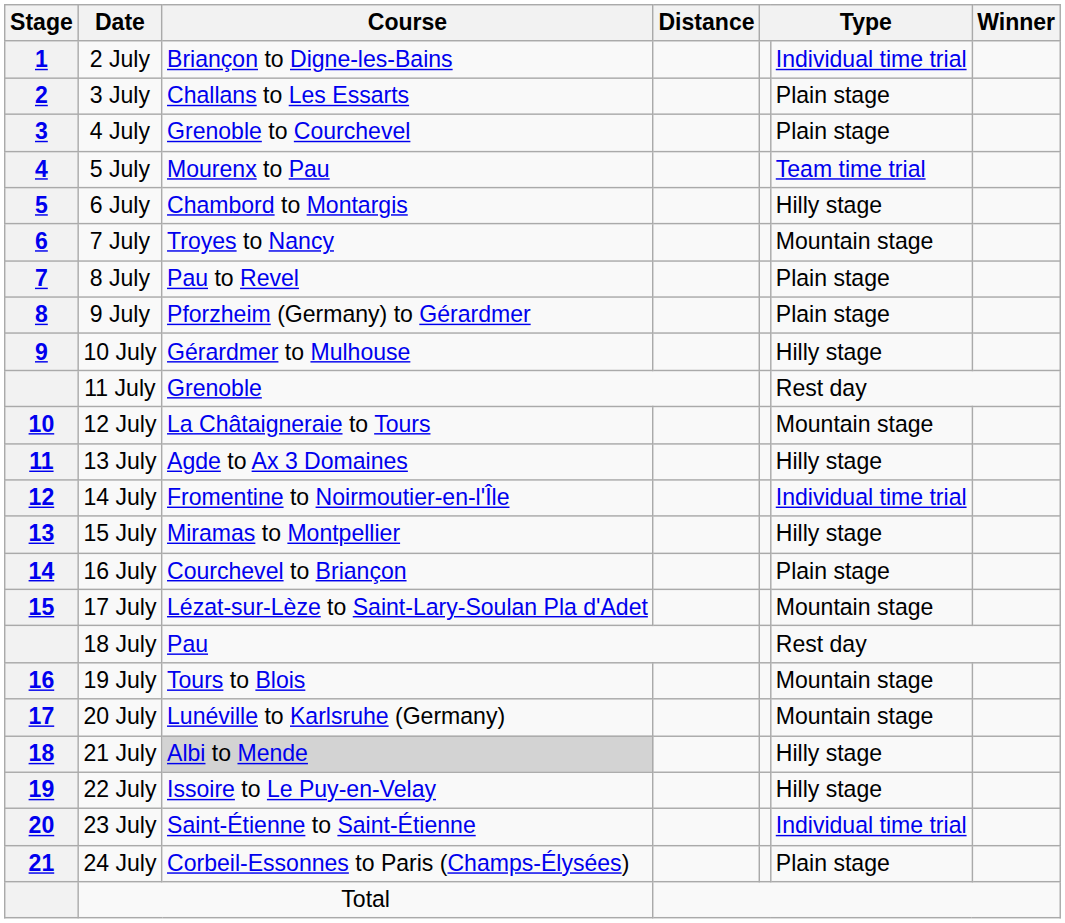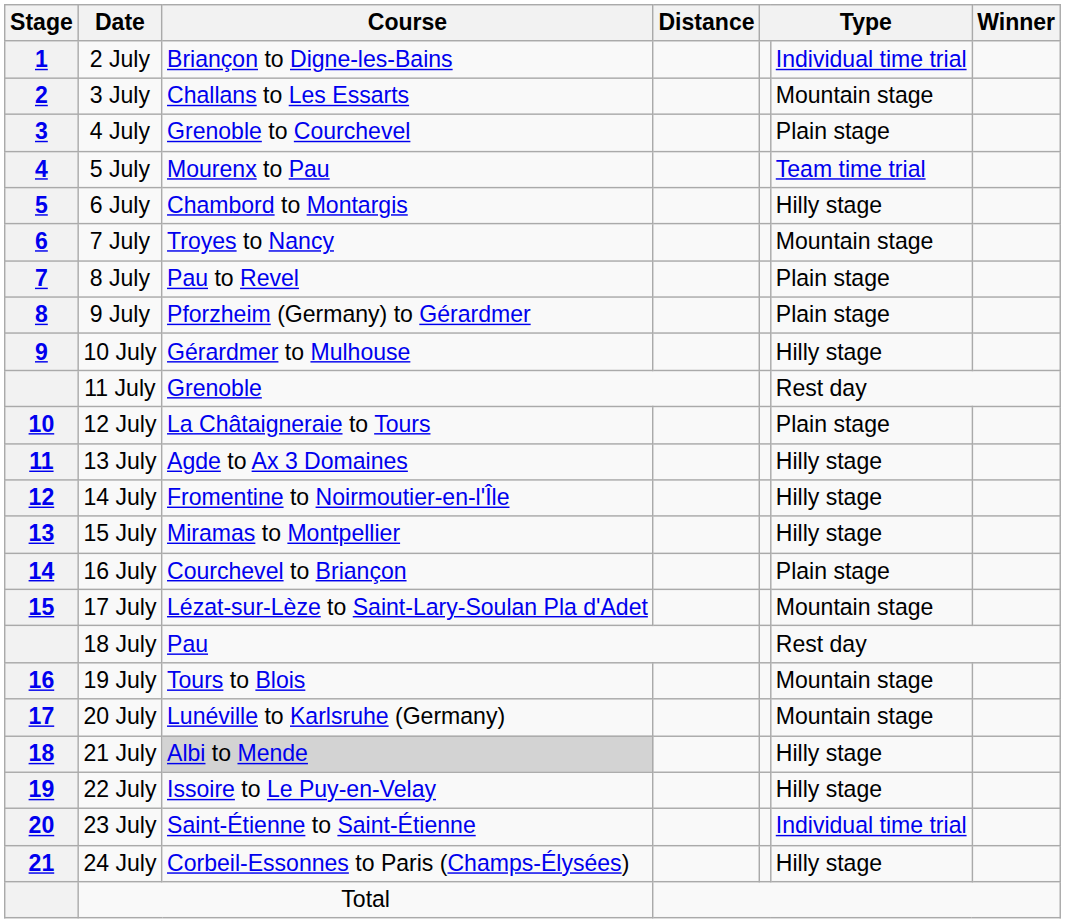 <table class="wikitable">
 <tr>
 <th scope="col">Stage</th>
 <th scope="col">Date</th>
 <th scope="col">Course</th>
 <th scope="col">Distance</th>
 <th scope="col" colspan="2">Type</th>
 <th scope="col">Winner</th>
 </tr>
 <tr>
 <th scope="row"><a href='#'>1</a></th>
 <td style="text-align:center;">2 July</td>
 <td><a href='#'>Briançon</a> to <a href='#'>Digne-les-Bains</a></td>
 <td style="text-align:center;"></td>
 <td></td>
 <td><a href='#'>Individual time trial</a></td>
 <td><s></s></td>
 </tr>
 <tr>
 <th scope="row"><a href='#'>2</a></th>
 <td style="text-align:center;">3 July</td>
 <td><a href='#'>Challans</a> to <a href='#'>Les Essarts</a></td>
 <td style="text-align:center;"></td>
 <td></td>
-<td>Plain stage</td>
+<td>Mountain stage</td>
 <td></td>
 </tr>
 <tr>
 <th scope="row"><a href='#'>3</a></th>
 <td style="text-align:center;">4 July</td>
 <td><a href='#'>Grenoble</a> to <a href='#'>Courchevel</a></td>
 <td style="text-align:center;"></td>
 <td></td>
 <td>Plain stage</td>
 <td></td>
 </tr>
 <tr>
 <th scope="row"><a href='#'>4</a></th>
 <td style="text-align:center;">5 July</td>
 <td><a href='#'>Mourenx</a> to <a href='#'>Pau</a></td>
 <td style="text-align:center;"></td>
 <td></td>
 <td><a href='#'>Team time trial</a></td>
 <td></td>
 </tr>
 <tr>
 <th scope="row"><a href='#'>5</a></th>
 <td style="text-align:center;">6 July</td>
 <td><a href='#'>Chambord</a> to <a href='#'>Montargis</a></td>
 <td style="text-align:center;"></td>
 <td></td>
 <td>Hilly stage</td>
 <td></td>
 </tr>
 <tr>
 <th scope="row"><a href='#'>6</a></th>
 <td style="text-align:center;">7 July</td>
 <td><a href='#'>Troyes</a> to <a href='#'>Nancy</a></td>
 <td style="text-align:center;"></td>
 <td></td>
 <td>Mountain stage</td>
 <td></td>
 </tr>
 <tr>
 <th scope="row"><a href='#'>7</a></th>
 <td style="text-align:center;">8 July</td>
 <td><a href='#'>Pau</a> to <a href='#'>Revel</a></td>
 <td style="text-align:center;"></td>
 <td></td>
 <td>Plain stage</td>
 <td></td>
 </tr>
 <tr>
 <th scope="row"><a href='#'>8</a></th>
 <td style="text-align:center;">9 July</td>
 <td><a href='#'>Pforzheim</a> (Germany) to <a href='#'>Gérardmer</a></td>
 <td style="text-align:center;"></td>
 <td></td>
 <td>Plain stage</td>
 <td></td>
 </tr>
 <tr>
 <th scope="row"><a href='#'>9</a></th>
 <td style="text-align:center;">10 July</td>
 <td><a href='#'>Gérardmer</a> to <a href='#'>Mulhouse</a></td>
 <td style="text-align:center;"></td>
 <td></td>
 <td>Hilly stage</td>
 <td></td>
 </tr>
 <tr>
 <th scope="row"></th>
 <td style="text-align:center;">11 July</td>
 <td colspan="2"><a href='#'>Grenoble</a></td>
 <td></td>
 <td colspan="2">Rest day</td>
 </tr>
 <tr>
 <th scope="row"><a href='#'>10</a></th>
 <td style="text-align:center;">12 July</td>
 <td><a href='#'>La Châtaigneraie</a> to <a href='#'>Tours</a></td>
 <td style="text-align:center;"></td>
 <td></td>
-<td>Mountain stage</td>
+<td>Plain stage</td>
 <td></td>
 </tr>
 <tr>
 <th scope="row"><a href='#'>11</a></th>
 <td style="text-align:center;">13 July</td>
 <td><a href='#'>Agde</a> to <a href='#'>Ax 3 Domaines</a></td>
 <td style="text-align:center;"></td>
 <td></td>
 <td>Hilly stage</td>
 <td></td>
 </tr>
 <tr>
 <th scope="row"><a href='#'>12</a></th>
 <td style="text-align:center;">14 July</td>
 <td><a href='#'>Fromentine</a> to <a href='#'>Noirmoutier-en-l'Île</a></td>
 <td style="text-align:center;"></td>
 <td></td>
-<td><a href='#'>Individual time trial</a></td>
+<td>Hilly stage</td>
 <td></td>
 </tr>
 <tr>
 <th scope="row"><a href='#'>13</a></th>
 <td style="text-align:center;">15 July</td>
 <td><a href='#'>Miramas</a> to <a href='#'>Montpellier</a></td>
 <td style="text-align:center;"></td>
 <td></td>
 <td>Hilly stage</td>
 <td></td>
 </tr>
 <tr>
 <th scope="row"><a href='#'>14</a></th>
 <td style="text-align:center;">16 July</td>
 <td><a href='#'>Courchevel</a> to <a href='#'>Briançon</a></td>
 <td style="text-align:center;"></td>
 <td></td>
 <td>Plain stage</td>
 <td></td>
 </tr>
 <tr>
 <th scope="row"><a href='#'>15</a></th>
 <td style="text-align:center;">17 July</td>
 <td><a href='#'>Lézat-sur-Lèze</a> to <a href='#'>Saint-Lary-Soulan Pla d'Adet</a></td>
 <td style="text-align:center;"></td>
 <td></td>
 <td>Mountain stage</td>
 <td><s></s></td>
 </tr>
 <tr>
 <th scope="row"></th>
 <td style="text-align:center;">18 July</td>
 <td colspan="2"><a href='#'>Pau</a></td>
 <td></td>
 <td colspan="2">Rest day</td>
 </tr>
 <tr>
 <th scope="row"><a href='#'>16</a></th>
 <td style="text-align:center;">19 July</td>
 <td><a href='#'>Tours</a> to <a href='#'>Blois</a></td>
 <td style="text-align:center;"></td>
 <td></td>
 <td>Mountain stage</td>
 <td></td>
 </tr>
 <tr>
 <th scope="row"><a href='#'>17</a></th>
 <td style="text-align:center;">20 July</td>
 <td><a href='#'>Lunéville</a> to <a href='#'>Karlsruhe</a> (Germany)</td>
 <td style="text-align:center;"></td>
 <td></td>
 <td>Mountain stage</td>
 <td></td>
 </tr>
 <tr>
 <th scope="row"><a href='#'>18</a></th>
 <td style="text-align:center;">21 July</td>
 <td style="background: lightgrey;"><a href='#'>Albi</a> to <a href='#'>Mende</a></td>
 <td style="text-align:center;"></td>
 <td></td>
 <td>Hilly stage</td>
 <td></td>
 </tr>
 <tr>
 <th scope="row"><a href='#'>19</a></th>
 <td style="text-align:center;">22 July</td>
 <td><a href='#'>Issoire</a> to <a href='#'>Le Puy-en-Velay</a></td>
 <td style="text-align:center;"></td>
 <td></td>
 <td>Hilly stage</td>
 <td></td>
 </tr>
 <tr>
 <th scope="row"><a href='#'>20</a></th>
 <td style="text-align:center;">23 July</td>
 <td><a href='#'>Saint-Étienne</a> to <a href='#'>Saint-Étienne</a></td>
 <td style="text-align:center;"></td>
 <td></td>
 <td><a href='#'>Individual time trial</a></td>
 <td><s></td>
 </tr>
 <tr>
 <th scope="row"><a href='#'>21</a></th>
 <td style="text-align:center;">24 July</td>
 <td><a href='#'>Corbeil-Essonnes</a> to Paris (<a href='#'>Champs-Élysées</a>)</td>
 <td style="text-align:center;"></td>
 <td></td>
-<td>Plain stage</td>
+<td>Hilly stage</td>
 <td></td>
 </tr>
 <tr>
 <th scope="row"></th>
 <td colspan="2" style="text-align:center">Total</td>
 <td colspan="4" style="text-align:center"></td>
 </tr>
 </table>
